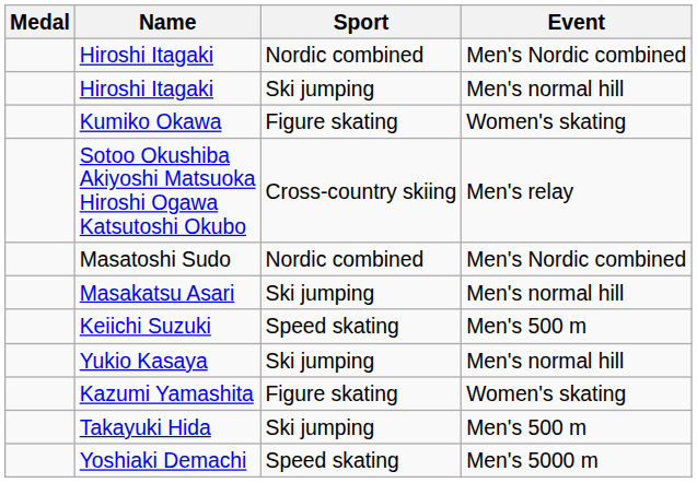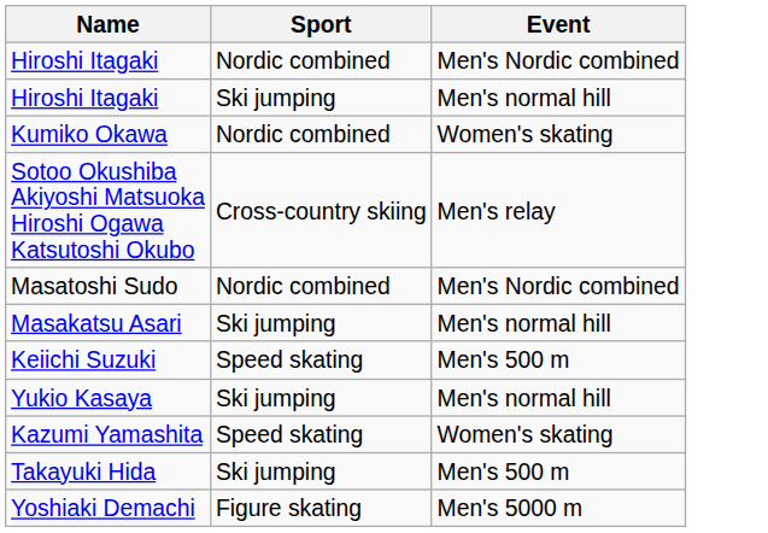 <table class="wikitable sortable" style="font-size: 95%;">
 <tr>
-<th>Medal</th>
 <th>Name</th>
 <th>Sport</th>
 <th>Event</th>
 </tr>
 <tr>
-<td></td>
 <td><a href='#'>Hiroshi Itagaki</a></td>
 <td>Nordic combined</td>
 <td>Men's Nordic combined</td>
 </tr>
 <tr>
-<td></td>
 <td><a href='#'>Hiroshi Itagaki</a></td>
 <td>Ski jumping</td>
 <td>Men's normal hill</td>
 </tr>
 <tr>
-<td></td>
 <td><a href='#'>Kumiko Okawa</a></td>
-<td>Figure skating</td>
+<td>Nordic combined</td>
 <td>Women's skating</td>
 </tr>
 <tr>
-<td></td>
 <td><a href='#'>Sotoo Okushiba</a><br><a href='#'>Akiyoshi Matsuoka</a><br><a href='#'>Hiroshi Ogawa</a><br><a href='#'>Katsutoshi Okubo</a></td>
 <td>Cross-country skiing</td>
 <td>Men's relay</td>
 </tr>
 <tr>
-<td></td>
 <td>Masatoshi Sudo</td>
 <td>Nordic combined</td>
 <td>Men's Nordic combined</td>
 </tr>
 <tr>
-<td></td>
 <td><a href='#'>Masakatsu Asari</a></td>
 <td>Ski jumping</td>
 <td>Men's normal hill</td>
 </tr>
 <tr>
-<td></td>
 <td><a href='#'>Keiichi Suzuki</a></td>
 <td>Speed skating</td>
 <td>Men's 500 m</td>
 </tr>
 <tr>
-<td></td>
 <td><a href='#'>Yukio Kasaya</a></td>
 <td>Ski jumping</td>
 <td>Men's normal hill</td>
 </tr>
 <tr>
-<td></td>
 <td><a href='#'>Kazumi Yamashita</a></td>
-<td>Figure skating</td>
+<td>Speed skating</td>
 <td>Women's skating</td>
 </tr>
 <tr>
-<td></td>
 <td><a href='#'>Takayuki Hida</a></td>
 <td>Ski jumping</td>
 <td>Men's 500 m</td>
 </tr>
 <tr>
-<td></td>
 <td><a href='#'>Yoshiaki Demachi</a></td>
-<td>Speed skating</td>
+<td>Figure skating</td>
 <td>Men's 5000 m</td>
 </tr>
 </table>
